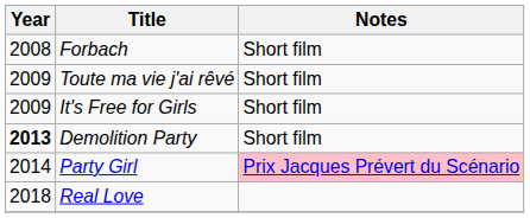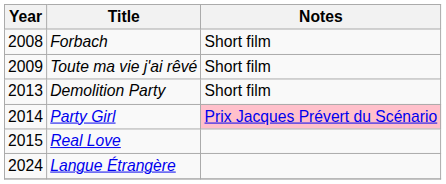 <table class="wikitable sortable">
 <tr>
 <th>Year</th>
 <th>Title</th>
 <th class="unsortable">Notes</th>
 </tr>
 <tr>
 <td>2008</td>
 <td><em>Forbach</em></td>
 <td>Short film</td>
 </tr>
 <tr>
 <td>2009</td>
 <td><em>Toute ma vie j'ai rêvé</em></td>
 <td>Short film</td>
 </tr>
 <tr>
-<td>2009</td>
-<td><em>It's Free for Girls</em></td>
-<td>Short film</td>
-</tr>
-<tr>
-<td><strong>2013</strong></td>
+<td>2013</td>
 <td><em>Demolition Party</em></td>
 <td>Short film</td>
 </tr>
 <tr>
 <td>2014</td>
 <td><em><a href='#'>Party Girl</a></em></td>
 <td style="background: pink;"><a href='#'>Prix Jacques Prévert du Scénario</a></td>
 </tr>
 <tr>
-<td>2018</td>
+<td>2015</td>
 <td><em><a href='#'>Real Love</a></em></td>
+<td></td>
+</tr>
+<tr>
+<td>2024</td>
+<td><em><a href='#'>Langue Étrangère</a></em></td>
 <td></td>
 </tr>
 <tr>
 </tr>
 </table>
